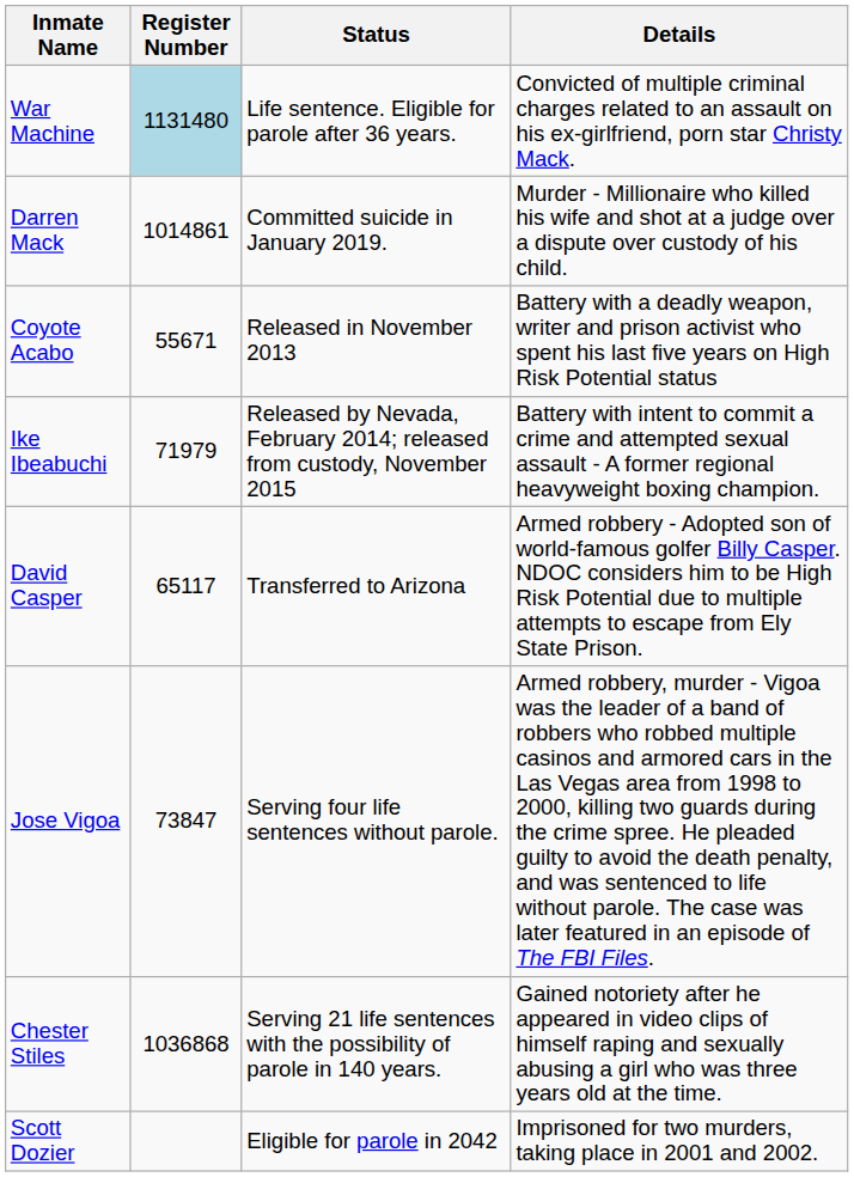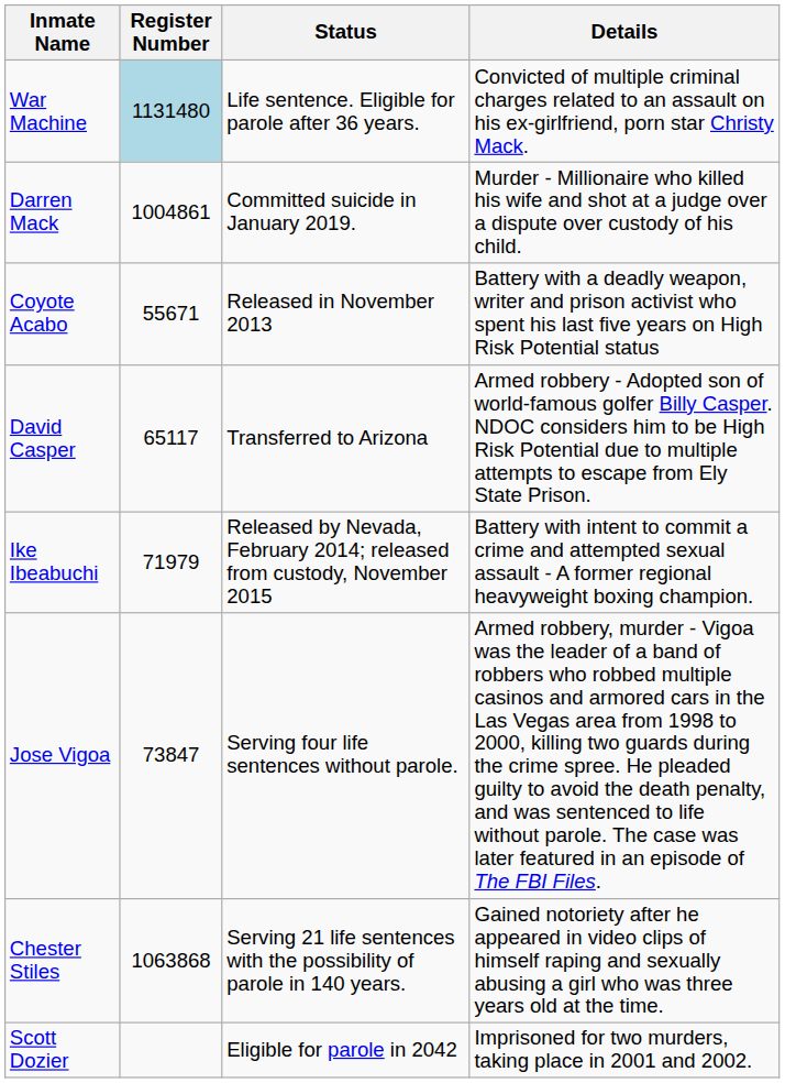 <table class="wikitable sortable">
 <tr>
 <th width=13%>Inmate Name</th>
 <th width=10%>Register Number</th>
 <th width=28%>Status</th>
 <th width=35%>Details</th>
 </tr>
 <tr>
 <td><a href='#'>War Machine</a></td>
 <td align="center" style="background: lightblue;">1131480</td>
 <td>Life sentence. Eligible for parole after 36 years.</td>
 <td>Convicted of multiple criminal charges related to an assault on his ex-girlfriend, porn star <a href='#'>Christy Mack</a>.</td>
 </tr>
 <tr>
 <td><a href='#'>Darren Mack</a></td>
-<td align="center">1014861</td>
+<td align="center">1004861</td>
 <td>Committed suicide in January 2019.</td>
 <td>Murder - Millionaire who killed his wife and shot at a judge over a dispute over custody of his child.</td>
 </tr>
 <tr>
 <td><a href='#'>Coyote Acabo</a></td>
 <td align="center">55671</td>
 <td>Released in November 2013</td>
 <td>Battery with a deadly weapon, writer and prison activist who spent his last five years on High Risk Potential status</td>
 </tr>
 <tr>
+<td><a href='#'>David Casper</a></td>
+<td align="center">65117</td>
+<td>Transferred to Arizona</td>
+<td>Armed robbery - Adopted son of world-famous golfer <a href='#'>Billy Casper</a>. NDOC considers him to be High Risk Potential due to multiple attempts to escape from Ely State Prison.</td>
+</tr>
+<tr>
 <td><a href='#'>Ike Ibeabuchi</a></td>
 <td align="center">71979</td>
 <td>Released by Nevada, February 2014; released from custody, November 2015</td>
 <td>Battery with intent to commit a crime and attempted sexual assault - A former regional heavyweight boxing champion.</td>
-</tr>
-<tr>
-<td><a href='#'>David Casper</a></td>
-<td align="center">65117</td>
-<td>Transferred to Arizona</td>
-<td>Armed robbery - Adopted son of world-famous golfer <a href='#'>Billy Casper</a>. NDOC considers him to be High Risk Potential due to multiple attempts to escape from Ely State Prison.</td>
 </tr>
 <tr>
 <td><a href='#'>Jose Vigoa</a></td>
 <td align="center">73847</td>
 <td>Serving four life sentences without parole.</td>
 <td>Armed robbery, murder - Vigoa was the leader of a band of robbers who robbed multiple casinos and armored cars in the Las Vegas area from 1998 to 2000, killing two guards during the crime spree. He pleaded guilty to avoid the death penalty, and was sentenced to life without parole. The case was later featured in an episode of <em><a href='#'>The FBI Files</a></em>.</td>
 </tr>
 <tr>
 <td><a href='#'>Chester Stiles</a></td>
-<td align="center">1036868</td>
+<td align="center">1063868</td>
 <td>Serving 21 life sentences with the possibility of parole in 140 years.</td>
 <td>Gained notoriety after he appeared in video clips of himself raping and sexually abusing a girl who was three years old at the time.</td>
 </tr>
 <tr>
 <td><a href='#'>Scott Dozier</a></td>
 <td></td>
 <td>Eligible for <a href='#'>parole</a> in 2042</td>
 <td>Imprisoned for two murders, taking place in 2001 and 2002.</td>
 </tr>
 </table>
